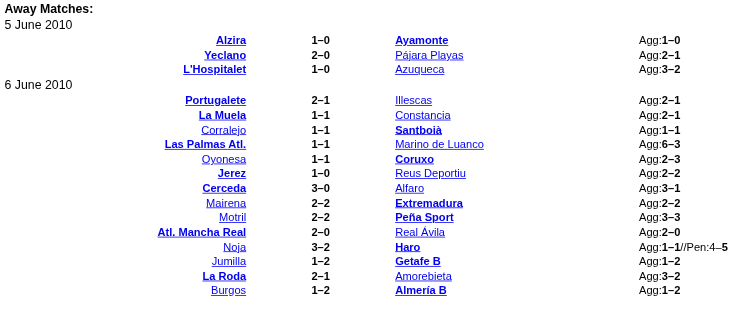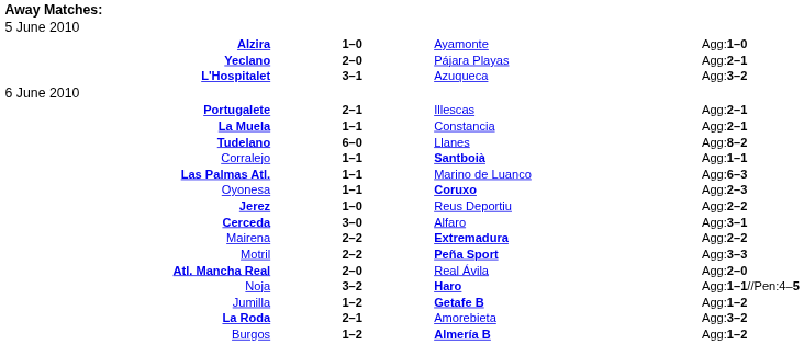 <table width=100% cellspacing=1>
 <tr>
 <th width=20%></th>
 <th width=12%></th>
 <th width=20%></th>
 <th></th>
 </tr>
 <tr>
 <td><strong>Away Matches:</strong></td>
 </tr>
 <tr>
 <td>5 June 2010</td>
 </tr>
 <tr style=font-size:90%>
 <td align=right><strong><a href='#'>Alzira</a></strong></td>
 <td align=center><strong>1–0</strong></td>
-<td><strong><a href='#'>Ayamonte</a></strong></td>
+<td><a href='#'>Ayamonte</a></td>
 <td>Agg:<strong>1–0</strong></td>
 </tr>
 <tr style=font-size:90%>
 <td align=right><strong><a href='#'>Yeclano</a></strong></td>
 <td align=center><strong>2–0</strong></td>
 <td><a href='#'>Pájara Playas</a></td>
 <td>Agg:<strong>2–1</strong></td>
 </tr>
 <tr style=font-size:90%>
 <td align=right><strong><a href='#'>L'Hospitalet</a></strong></td>
-<td align=center><strong>1–0</strong></td>
+<td align=center><strong>3–1</strong></td>
 <td><a href='#'>Azuqueca</a></td>
 <td>Agg:<strong>3–2</strong></td>
 </tr>
 <tr>
 <td>6 June 2010</td>
 </tr>
 <tr style=font-size:90%>
 <td align=right><strong><a href='#'>Portugalete</a></strong></td>
 <td align=center><strong>2–1</strong></td>
 <td><a href='#'>Illescas</a></td>
 <td>Agg:<strong>2–1</strong></td>
 </tr>
 <tr style=font-size:90%>
 <td align=right><strong><a href='#'>La Muela</a></strong></td>
 <td align=center><strong>1–1</strong></td>
 <td><a href='#'>Constancia</a></td>
 <td>Agg:<strong>2–1</strong></td>
+</tr>
+<tr style=font-size:90%>
+<td align=right><strong><a href='#'>Tudelano</a></strong></td>
+<td align=center><strong>6–0</strong></td>
+<td><a href='#'>Llanes</a></td>
+<td>Agg:<strong>8–2</strong></td>
 </tr>
 <tr style=font-size:90%>
 <td align=right><a href='#'>Corralejo</a></td>
 <td align=center><strong>1–1</strong></td>
 <td><strong><a href='#'>Santboià</a></strong></td>
 <td>Agg:<strong>1–1</strong></td>
 </tr>
 <tr style=font-size:90%>
 <td align=right><strong><a href='#'>Las Palmas Atl.</a></strong></td>
 <td align=center><strong>1–1</strong></td>
 <td><a href='#'>Marino de Luanco</a></td>
 <td>Agg:<strong>6–3</strong></td>
 </tr>
 <tr style=font-size:90%>
 <td align=right><a href='#'>Oyonesa</a></td>
 <td align=center><strong>1–1</strong></td>
 <td><strong><a href='#'>Coruxo</a></strong></td>
 <td>Agg:<strong>2–3</strong></td>
 </tr>
 <tr style=font-size:90%>
 <td align=right><strong><a href='#'>Jerez</a></strong></td>
 <td align=center><strong>1–0</strong></td>
 <td><a href='#'>Reus Deportiu</a></td>
 <td>Agg:<strong>2–2</strong></td>
 </tr>
 <tr style=font-size:90%>
 <td align=right><strong><a href='#'>Cerceda</a></strong></td>
 <td align=center><strong>3–0</strong></td>
 <td><a href='#'>Alfaro</a></td>
 <td>Agg:<strong>3–1</strong></td>
 </tr>
 <tr style=font-size:90%>
 <td align=right><a href='#'>Mairena</a></td>
 <td align=center><strong>2–2</strong></td>
 <td><strong><a href='#'>Extremadura</a></strong></td>
 <td>Agg:<strong>2–2</strong></td>
 </tr>
 <tr style=font-size:90%>
 <td align=right><a href='#'>Motril</a></td>
 <td align=center><strong>2–2</strong></td>
 <td><strong><a href='#'>Peña Sport</a></strong></td>
 <td>Agg:<strong>3–3</strong></td>
 </tr>
 <tr style=font-size:90%>
 <td align=right><strong><a href='#'>Atl. Mancha Real</a></strong></td>
 <td align=center><strong>2–0</strong></td>
 <td><a href='#'>Real Ávila</a></td>
 <td>Agg:<strong>2–0</strong></td>
 </tr>
 <tr style=font-size:90%>
 <td align=right><a href='#'>Noja</a></td>
 <td align=center><strong>3–2</strong></td>
 <td><strong><a href='#'>Haro</a></strong></td>
 <td>Agg:<strong>1–1</strong>//Pen:4–<strong>5</strong></td>
 </tr>
 <tr style=font-size:90%>
 <td align=right><a href='#'>Jumilla</a></td>
 <td align=center><strong>1–2</strong></td>
 <td><strong><a href='#'>Getafe B</a></strong></td>
 <td>Agg:<strong>1–2</strong></td>
 </tr>
 <tr style=font-size:90%>
 <td align=right><strong><a href='#'>La Roda</a></strong></td>
 <td align=center><strong>2–1</strong></td>
 <td><a href='#'>Amorebieta</a></td>
 <td>Agg:<strong>3–2</strong></td>
 </tr>
 <tr style=font-size:90%>
 <td align=right><a href='#'>Burgos</a></td>
 <td align=center><strong>1–2</strong></td>
 <td><strong><a href='#'>Almería B</a></strong></td>
 <td>Agg:<strong>1–2</strong></td>
 </tr>
 </table>
